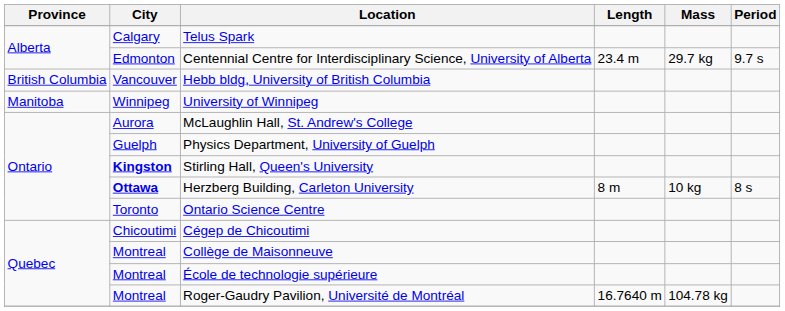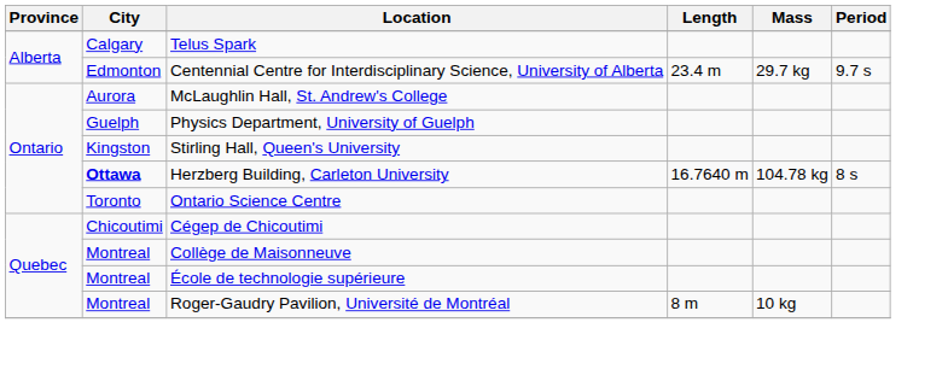 <table class="wikitable">
 <tr>
 <th>Province</th>
 <th>City</th>
 <th>Location</th>
 <th>Length</th>
 <th>Mass</th>
 <th>Period</th>
 </tr>
 <tr>
 </tr>
 <tr>
 <td rowspan="2"><a href='#'>Alberta</a></td>
 <td><a href='#'>Calgary</a></td>
 <td><a href='#'>Telus Spark</a></td>
 <td></td>
 <td></td>
 <td></td>
 </tr>
 <tr>
 <td><a href='#'>Edmonton</a></td>
 <td>Centennial Centre for Interdisciplinary Science, <a href='#'>University of Alberta</a></td>
 <td>23.4 m</td>
 <td>29.7 kg</td>
 <td>9.7 s</td>
 </tr>
 <tr>
-<td><a href='#'>British Columbia</a></td>
-<td><a href='#'>Vancouver</a></td>
-<td><a href='#'>Hebb bldg, University of British Columbia</a></td>
-<td></td>
-<td></td>
-<td></td>
-</tr>
-<tr>
-<td><a href='#'>Manitoba</a></td>
-<td><a href='#'>Winnipeg</a></td>
-<td><a href='#'>University of Winnipeg</a></td>
-<td></td>
-<td></td>
-<td></td>
-</tr>
-<tr>
 <td rowspan="5"><a href='#'>Ontario</a></td>
 <td><a href='#'>Aurora</a></td>
 <td>McLaughlin Hall, <a href='#'>St. Andrew's College</a></td>
 <td></td>
 <td></td>
 <td></td>
 </tr>
 <tr>
 <td><a href='#'>Guelph</a></td>
 <td>Physics Department, <a href='#'>University of Guelph</a></td>
 <td></td>
 <td></td>
 <td></td>
 </tr>
 <tr>
-<td><strong><a href='#'>Kingston</a></strong></td>
+<td><a href='#'>Kingston</a></td>
 <td>Stirling Hall, <a href='#'>Queen's University</a></td>
 <td></td>
 <td></td>
 <td></td>
 </tr>
 <tr>
 <td><strong><a href='#'>Ottawa</a></strong></td>
 <td>Herzberg Building, <a href='#'>Carleton University</a></td>
-<td>8 m</td>
-<td>10 kg</td>
+<td>16.7640 m</td>
+<td>104.78 kg</td>
 <td>8 s</td>
 </tr>
 <tr>
 <td><a href='#'>Toronto</a></td>
 <td><a href='#'>Ontario Science Centre</a></td>
 <td></td>
 <td></td>
 <td></td>
 </tr>
 <tr>
 <td rowspan="4"><a href='#'>Quebec</a></td>
 <td><a href='#'>Chicoutimi</a></td>
 <td><a href='#'>Cégep de Chicoutimi</a></td>
 <td></td>
 <td></td>
 <td></td>
 </tr>
 <tr>
 <td><a href='#'>Montreal</a></td>
 <td><a href='#'>Collège de Maisonneuve</a></td>
 <td></td>
 <td></td>
 <td></td>
 </tr>
 <tr>
 <td><a href='#'>Montreal</a></td>
 <td><a href='#'>École de technologie supérieure</a></td>
 <td></td>
 <td></td>
 <td></td>
 </tr>
 <tr>
 <td><a href='#'>Montreal</a></td>
 <td>Roger-Gaudry Pavilion, <a href='#'>Université de Montréal</a></td>
-<td>16.7640 m</td>
-<td>104.78 kg</td>
+<td>8 m</td>
+<td>10 kg</td>
 <td></td>
 </tr>
 <tr>
 </tr>
 </table>
